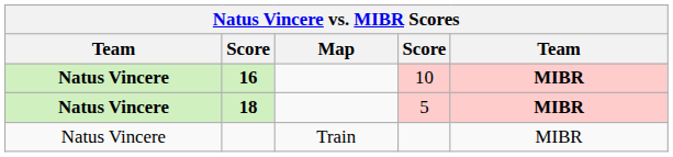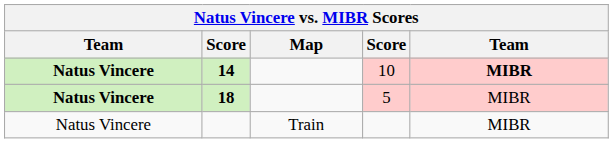 <table class="wikitable" style="text-align: center;">
 <tr>
 <th colspan=5><a href='#'>Natus Vincere</a> vs.  <a href='#'>MIBR</a> Scores</th>
 </tr>
 <tr>
 <th width="181px">Team</th>
 <th width="20px">Score</th>
 <th width="100px">Map</th>
 <th width="20px">Score</th>
 <th width="181px">Team</th>
 </tr>
 <tr>
 <td style="background: #D0F0C0;"><strong>Natus Vincere</strong></td>
-<td style="background: #D0F0C0;"><strong>16</strong></td>
+<td style="background: #D0F0C0;"><strong>14</strong></td>
 <td></td>
 <td style="background: #FFCCCC;">10</td>
 <td style="background: #FFCCCC;"><strong>MIBR</strong></td>
 </tr>
 <tr>
 <td style="background: #D0F0C0;"><strong>Natus Vincere</strong></td>
 <td style="background: #D0F0C0;"><strong>18</strong></td>
 <td></td>
 <td style="background: #FFCCCC;">5</td>
-<td style="background: #FFCCCC;"><strong>MIBR</strong></td>
+<td style="background: #FFCCCC;">MIBR</td>
 </tr>
 <tr>
 <td>Natus Vincere</td>
 <td></td>
 <td>Train</td>
 <td></td>
 <td>MIBR</td>
 </tr>
 </table>
